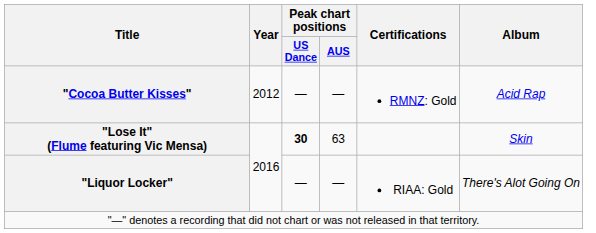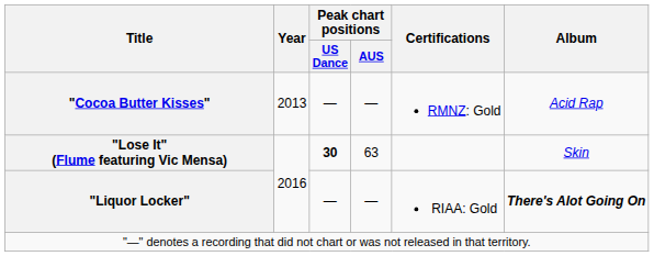 <table class="wikitable plainrowheaders" style="text-align:center;">
 <tr>
 <th scope="col" rowspan="2" style="width:20em;">Title</th>
 <th scope="col" rowspan="2" style="width:1em;">Year</th>
 <th scope="col" colspan="2">Peak chart positions</th>
 <th scope="col" rowspan="2">Certifications</th>
 <th scope="col" rowspan="2">Album</th>
 </tr>
 <tr>
 <th scope="col" style="width:3em;font-size:90%;"><a href='#'>US<br>Dance</a><br></th>
 <th scope="col" style="width:3em;font-size:90%;"><a href='#'>AUS</a><br></th>
 </tr>
 <tr>
 <th scope="row">"<a href='#'>Cocoa Butter Kisses</a>"<br></th>
-<td>2012</td>
+<td>2013</td>
 <td>—</td>
 <td>—</td>
 <td><br><ul><li><a href='#'>RMNZ</a>: Gold</li></ul></td>
 <td><em><a href='#'>Acid Rap</a></em></td>
 </tr>
 <tr>
 <th scope="row">"Lose It"<br><span>(<a href='#'>Flume</a> featuring Vic Mensa)</span></th>
 <td rowspan=2>2016</td>
 <td><strong>30</strong></td>
 <td>63</td>
 <td></td>
 <td><em><a href='#'>Skin</a></em></td>
 </tr>
 <tr>
 <th scope="row">"Liquor Locker"<br></th>
 <td>—</td>
 <td>—</td>
 <td><br><ul><li>RIAA: Gold</li></ul></td>
-<td><em>There's Alot Going On</em></td>
+<td><strong><em>There's Alot Going On</em></strong></td>
 </tr>
 <tr>
 <td colspan="8" style="font-size:90%">"—" denotes a recording that did not chart or was not released in that territory.</td>
 </tr>
 </table>
